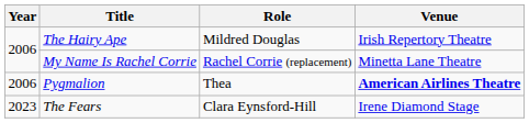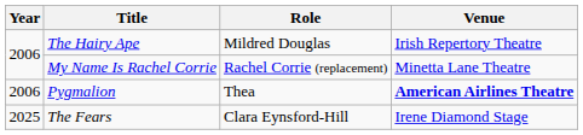 <table class="wikitable">
 <tr>
 <th>Year</th>
 <th>Title</th>
 <th>Role</th>
 <th>Venue</th>
 </tr>
 <tr>
 <td rowspan="2">2006</td>
 <td><em><a href='#'>The Hairy Ape</a></em></td>
 <td>Mildred Douglas</td>
 <td><a href='#'>Irish Repertory Theatre</a></td>
 </tr>
 <tr>
 <td><em><a href='#'>My Name Is Rachel Corrie</a></em></td>
 <td><a href='#'>Rachel Corrie</a> <small>(replacement)</small></td>
 <td><a href='#'>Minetta Lane Theatre</a></td>
 </tr>
 <tr>
 <td>2006</td>
 <td><em><a href='#'>Pygmalion</a></em></td>
 <td>Thea</td>
 <td><strong><a href='#'>American Airlines Theatre</a></strong></td>
 </tr>
 <tr>
-<td>2023</td>
+<td>2025</td>
 <td><em>The Fears</em></td>
 <td>Clara Eynsford-Hill</td>
 <td><a href='#'>Irene Diamond Stage</a></td>
 </tr>
 </table>
